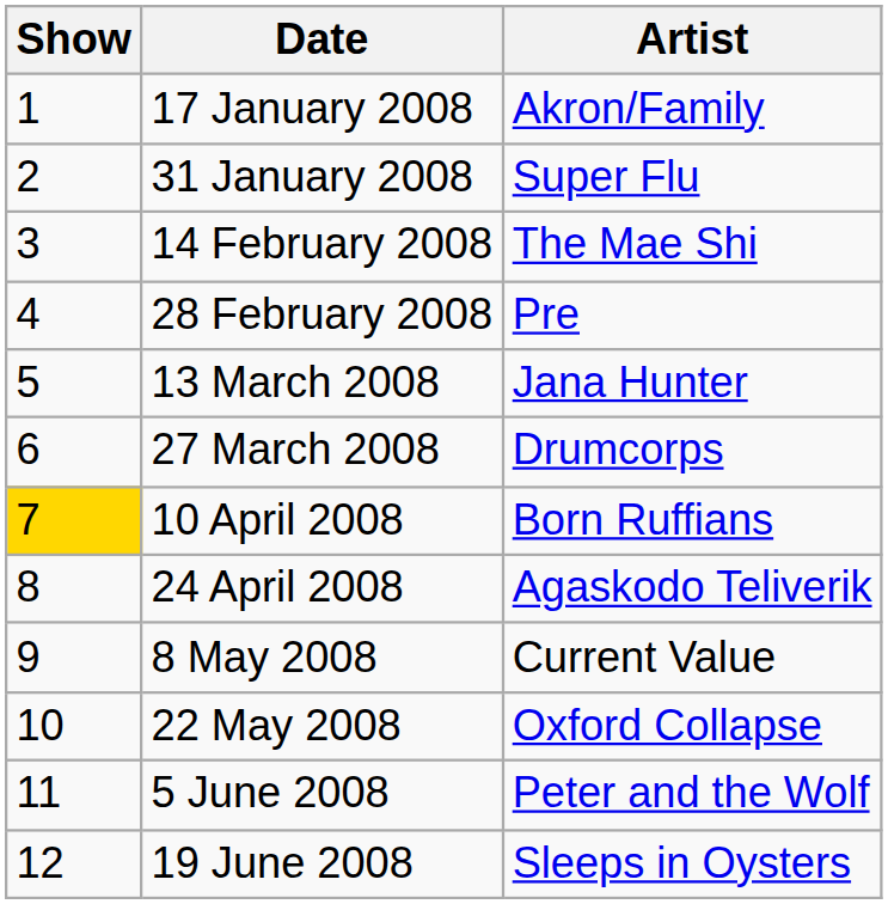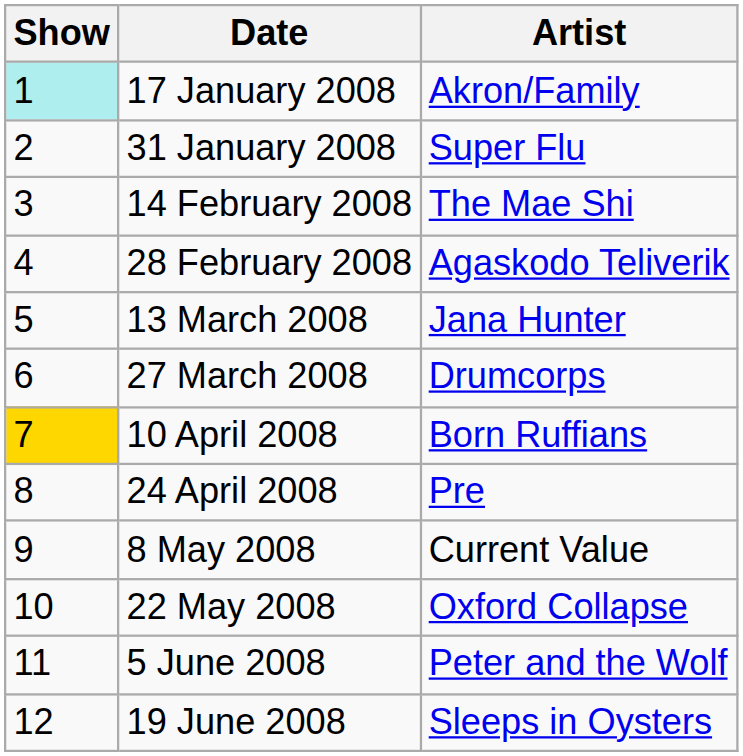 <table class="wikitable">
 <tr>
 <th>Show</th>
 <th>Date</th>
 <th>Artist</th>
 </tr>
 <tr>
-<td>1</td>
+<td style="background: paleturquoise;">1</td>
 <td>17 January 2008</td>
 <td><a href='#'>Akron/Family</a></td>
 </tr>
 <tr>
 <td>2</td>
 <td>31 January 2008</td>
 <td><a href='#'>Super Flu</a></td>
 </tr>
 <tr>
 <td>3</td>
 <td>14 February 2008</td>
 <td><a href='#'>The Mae Shi</a></td>
 </tr>
 <tr>
 <td>4</td>
 <td>28 February 2008</td>
-<td><a href='#'>Pre</a></td>
+<td><a href='#'>Agaskodo Teliverik</a></td>
 </tr>
 <tr>
 <td>5</td>
 <td>13 March 2008</td>
 <td><a href='#'>Jana Hunter</a></td>
 </tr>
 <tr>
 <td>6</td>
 <td>27 March 2008</td>
 <td><a href='#'>Drumcorps</a></td>
 </tr>
 <tr>
 <td style="background: gold;">7</td>
 <td>10 April 2008</td>
 <td><a href='#'>Born Ruffians</a></td>
 </tr>
 <tr>
 <td>8</td>
 <td>24 April 2008</td>
-<td><a href='#'>Agaskodo Teliverik</a></td>
+<td><a href='#'>Pre</a></td>
 </tr>
 <tr>
 <td>9</td>
 <td>8 May 2008</td>
 <td>Current Value</td>
 </tr>
 <tr>
 <td>10</td>
 <td>22 May 2008</td>
 <td><a href='#'>Oxford Collapse</a></td>
 </tr>
 <tr>
 <td>11</td>
 <td>5 June 2008</td>
 <td><a href='#'>Peter and the Wolf</a></td>
 </tr>
 <tr>
 <td>12</td>
 <td>19 June 2008</td>
 <td><a href='#'>Sleeps in Oysters</a></td>
 </tr>
 </table>
